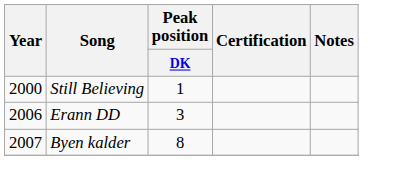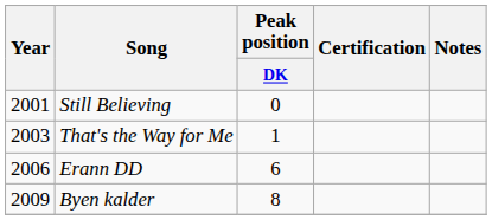 <table class="wikitable">
 <tr>
 <th width="33" rowspan="2" style="text-align:center;">Year</th>
 <th rowspan="2">Song</th>
 <th colspan="1">Peak<br>position</th>
 <th rowspan="2">Certification</th>
 <th rowspan="2">Notes</th>
 </tr>
 <tr>
 <th align="center"><a href='#'><small>DK</small></a></th>
 </tr>
 <tr>
-<td align="center">2000</td>
+<td align="center">2001</td>
 <td><em>Still Believing</em></td>
+<td align="center">0</td>
+<td></td>
+<td></td>
+</tr>
+<tr>
+<td align="center">2003</td>
+<td><em>That's the Way for Me</em></td>
 <td align="center">1</td>
 <td></td>
 <td></td>
 </tr>
 <tr>
 <td align="center">2006</td>
 <td><em>Erann DD</em></td>
-<td align="center">3</td>
+<td align="center">6</td>
 <td></td>
 <td></td>
 </tr>
 <tr>
-<td align="center">2007</td>
+<td align="center">2009</td>
 <td><em>Byen kalder</em></td>
 <td align="center">8</td>
 <td></td>
 <td></td>
 </tr>
 <tr>
 </tr>
 </table>
